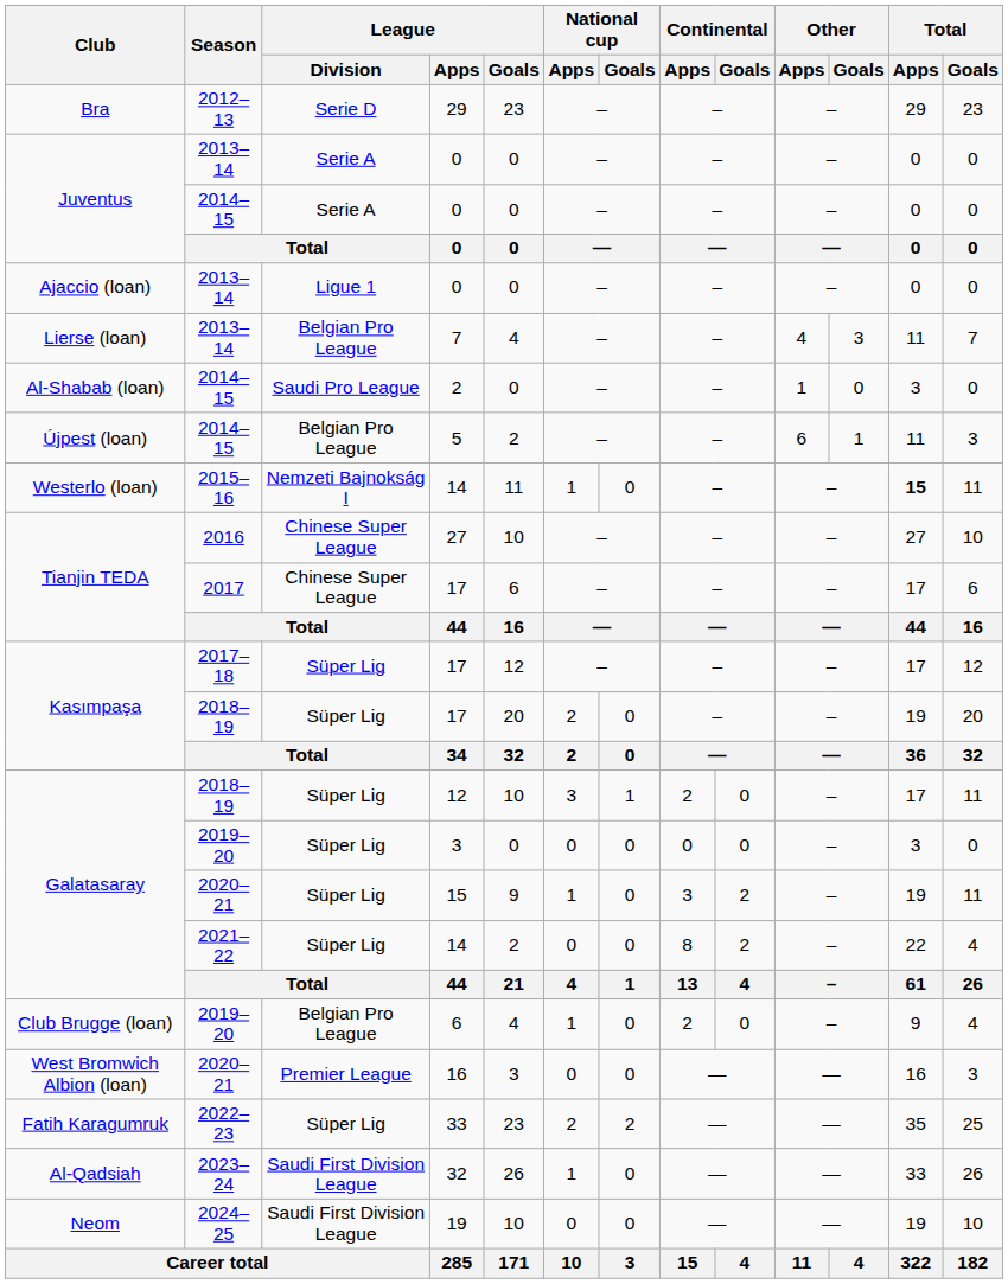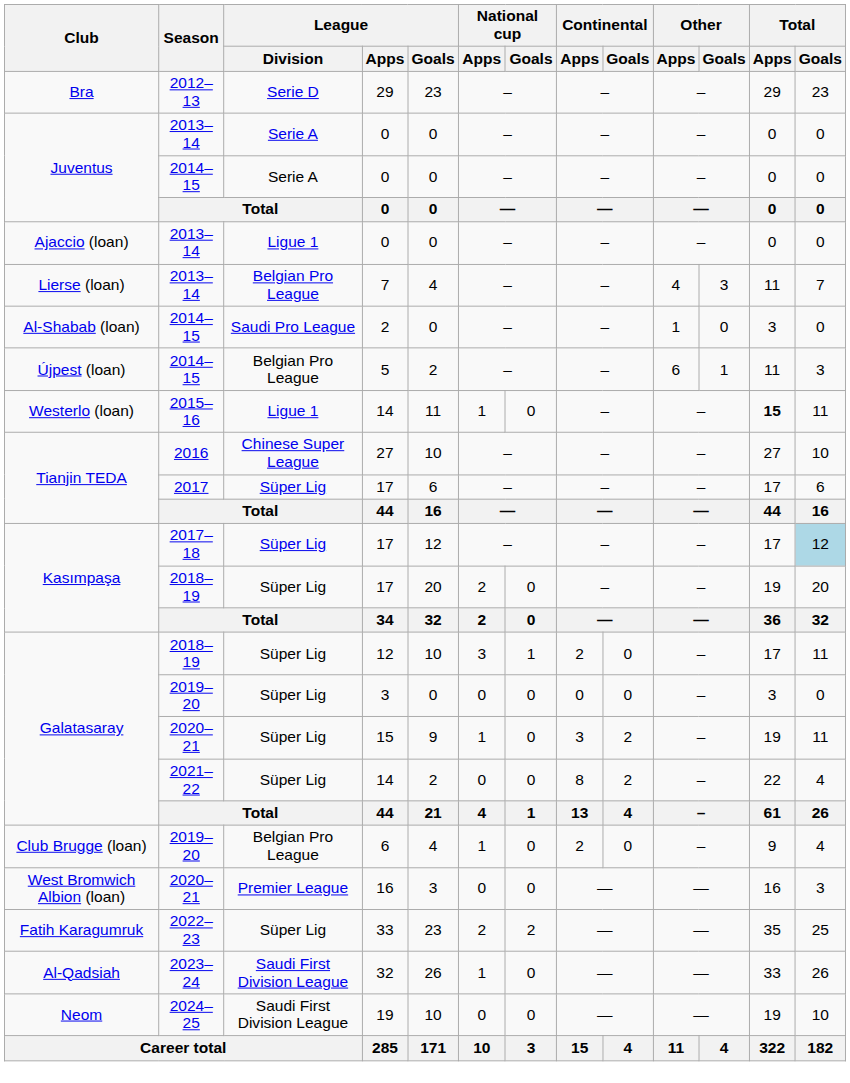 <table class="wikitable" style="text-align:center">
 <tr>
 <th rowspan="2">Club</th>
 <th rowspan="2">Season</th>
 <th colspan="3">League</th>
 <th colspan="2">National cup</th>
 <th colspan="2">Continental</th>
 <th colspan="2">Other</th>
 <th colspan="2">Total</th>
 </tr>
 <tr>
 <th>Division</th>
 <th>Apps</th>
 <th>Goals</th>
 <th>Apps</th>
 <th>Goals</th>
 <th>Apps</th>
 <th>Goals</th>
 <th>Apps</th>
 <th>Goals</th>
 <th>Apps</th>
 <th>Goals</th>
 </tr>
 <tr>
 <td><a href='#'>Bra</a></td>
 <td><a href='#'>2012–13</a></td>
 <td><a href='#'>Serie D</a></td>
 <td>29</td>
 <td>23</td>
 <td colspan="2">–</td>
 <td colspan="2">–</td>
 <td colspan="2">–</td>
 <td>29</td>
 <td>23</td>
 </tr>
 <tr>
 <td rowspan="3"><a href='#'>Juventus</a></td>
 <td><a href='#'>2013–14</a></td>
 <td><a href='#'>Serie A</a></td>
 <td>0</td>
 <td>0</td>
 <td colspan="2">–</td>
 <td colspan="2">–</td>
 <td colspan="2">–</td>
 <td>0</td>
 <td>0</td>
 </tr>
 <tr>
 <td><a href='#'>2014–15</a></td>
 <td>Serie A</td>
 <td>0</td>
 <td>0</td>
 <td colspan="2">–</td>
 <td colspan="2">–</td>
 <td colspan="2">–</td>
 <td>0</td>
 <td>0</td>
 </tr>
 <tr>
 <th colspan="2">Total</th>
 <th>0</th>
 <th>0</th>
 <th colspan=2>—</th>
 <th colspan=2>—</th>
 <th colspan=2>—</th>
 <th>0</th>
 <th>0</th>
 </tr>
 <tr>
 <td><a href='#'>Ajaccio</a> (loan)</td>
 <td><a href='#'>2013–14</a></td>
 <td><a href='#'>Ligue 1</a></td>
 <td>0</td>
 <td>0</td>
 <td colspan="2">–</td>
 <td colspan="2">–</td>
 <td colspan="2">–</td>
 <td>0</td>
 <td>0</td>
 </tr>
 <tr>
 <td><a href='#'>Lierse</a> (loan)</td>
 <td><a href='#'>2013–14</a></td>
 <td><a href='#'>Belgian Pro League</a></td>
 <td>7</td>
 <td>4</td>
 <td colspan="2">–</td>
 <td colspan="2">–</td>
 <td>4</td>
 <td>3</td>
 <td>11</td>
 <td>7</td>
 </tr>
 <tr>
 <td><a href='#'>Al-Shabab</a> (loan)</td>
 <td><a href='#'>2014–15</a></td>
 <td><a href='#'>Saudi Pro League</a></td>
 <td>2</td>
 <td>0</td>
 <td colspan="2">–</td>
 <td colspan="2">–</td>
 <td>1</td>
 <td>0</td>
 <td>3</td>
 <td>0</td>
 </tr>
 <tr>
 <td><a href='#'>Újpest</a> (loan)</td>
 <td><a href='#'>2014–15</a></td>
 <td>Belgian Pro League</td>
 <td>5</td>
 <td>2</td>
 <td colspan="2">–</td>
 <td colspan="2">–</td>
 <td>6</td>
 <td>1</td>
 <td>11</td>
 <td>3</td>
 </tr>
 <tr>
 <td><a href='#'>Westerlo</a> (loan)</td>
 <td><a href='#'>2015–16</a></td>
-<td><a href='#'>Nemzeti Bajnokság I</a></td>
+<td><a href='#'>Ligue 1</a></td>
 <td>14</td>
 <td>11</td>
 <td>1</td>
 <td>0</td>
 <td colspan="2">–</td>
 <td colspan="2">–</td>
 <td><strong>15</strong></td>
 <td>11</td>
 </tr>
 <tr>
 <td rowspan="3"><a href='#'>Tianjin TEDA</a></td>
 <td><a href='#'>2016</a></td>
 <td><a href='#'>Chinese Super League</a></td>
 <td>27</td>
 <td>10</td>
 <td colspan="2">–</td>
 <td colspan="2">–</td>
 <td colspan="2">–</td>
 <td>27</td>
 <td>10</td>
 </tr>
 <tr>
 <td><a href='#'>2017</a></td>
-<td>Chinese Super League</td>
+<td><a href='#'>Süper Lig</a></td>
 <td>17</td>
 <td>6</td>
 <td colspan="2">–</td>
 <td colspan="2">–</td>
 <td colspan="2">–</td>
 <td>17</td>
 <td>6</td>
 </tr>
 <tr>
 <th colspan="2">Total</th>
 <th>44</th>
 <th>16</th>
 <th colspan=2>—</th>
 <th colspan=2>—</th>
 <th colspan=2>—</th>
 <th>44</th>
 <th>16</th>
 </tr>
 <tr>
 <td rowspan="3"><a href='#'>Kasımpaşa</a></td>
 <td><a href='#'>2017–18</a></td>
 <td><a href='#'>Süper Lig</a></td>
 <td>17</td>
 <td>12</td>
 <td colspan="2">–</td>
 <td colspan="2">–</td>
 <td colspan="2">–</td>
 <td>17</td>
-<td>12</td>
+<td style="background: lightblue;">12</td>
 </tr>
 <tr>
 <td><a href='#'>2018–19</a></td>
 <td>Süper Lig</td>
 <td>17</td>
 <td>20</td>
 <td>2</td>
 <td>0</td>
 <td colspan="2">–</td>
 <td colspan="2">–</td>
 <td>19</td>
 <td>20</td>
 </tr>
 <tr>
 <th colspan="2">Total</th>
 <th>34</th>
 <th>32</th>
 <th>2</th>
 <th>0</th>
 <th colspan=2>—</th>
 <th colspan=2>—</th>
 <th>36</th>
 <th>32</th>
 </tr>
 <tr>
 <td rowspan="5"><a href='#'>Galatasaray</a></td>
 <td><a href='#'>2018–19</a></td>
 <td>Süper Lig</td>
 <td>12</td>
 <td>10</td>
 <td>3</td>
 <td>1</td>
 <td>2</td>
 <td>0</td>
 <td colspan="2">–</td>
 <td>17</td>
 <td>11</td>
 </tr>
 <tr>
 <td><a href='#'>2019–20</a></td>
 <td>Süper Lig</td>
 <td>3</td>
 <td>0</td>
 <td>0</td>
 <td>0</td>
 <td>0</td>
 <td>0</td>
 <td colspan="2">–</td>
 <td>3</td>
 <td>0</td>
 </tr>
 <tr>
 <td><a href='#'>2020–21</a></td>
 <td>Süper Lig</td>
 <td>15</td>
 <td>9</td>
 <td>1</td>
 <td>0</td>
 <td>3</td>
 <td>2</td>
 <td colspan="2">–</td>
 <td>19</td>
 <td>11</td>
 </tr>
 <tr>
 <td><a href='#'>2021–22</a></td>
 <td>Süper Lig</td>
 <td>14</td>
 <td>2</td>
 <td>0</td>
 <td>0</td>
 <td>8</td>
 <td>2</td>
 <td colspan="2">–</td>
 <td>22</td>
 <td>4</td>
 </tr>
 <tr>
 <th colspan="2">Total</th>
 <th>44</th>
 <th>21</th>
 <th>4</th>
 <th>1</th>
 <th>13</th>
 <th>4</th>
 <th colspan="2">–</th>
 <th>61</th>
 <th>26</th>
 </tr>
 <tr>
 <td><a href='#'>Club Brugge</a> (loan)</td>
 <td><a href='#'>2019–20</a></td>
 <td>Belgian Pro League</td>
 <td>6</td>
 <td>4</td>
 <td>1</td>
 <td>0</td>
 <td>2</td>
 <td>0</td>
 <td colspan="2">–</td>
 <td>9</td>
 <td>4</td>
 </tr>
 <tr>
 <td><a href='#'>West Bromwich Albion</a> (loan)</td>
 <td><a href='#'>2020–21</a></td>
 <td><a href='#'>Premier League</a></td>
 <td>16</td>
 <td>3</td>
 <td>0</td>
 <td>0</td>
 <td colspan=2>—</td>
 <td colspan=2>—</td>
 <td>16</td>
 <td>3</td>
 </tr>
 <tr>
 <td><a href='#'>Fatih Karagumruk</a></td>
 <td><a href='#'>2022–23</a></td>
 <td>Süper Lig</td>
 <td>33</td>
 <td>23</td>
 <td>2</td>
 <td>2</td>
 <td colspan=2>—</td>
 <td colspan=2>—</td>
 <td>35</td>
 <td>25</td>
 </tr>
 <tr>
 <td><a href='#'>Al-Qadsiah</a></td>
 <td><a href='#'>2023–24</a></td>
 <td><a href='#'>Saudi First Division League</a></td>
 <td>32</td>
 <td>26</td>
 <td>1</td>
 <td>0</td>
 <td colspan="2">—</td>
 <td colspan="2">—</td>
 <td>33</td>
 <td>26</td>
 </tr>
 <tr>
 <td><a href='#'>Neom</a></td>
 <td><a href='#'>2024–25</a></td>
 <td>Saudi First Division League</td>
 <td>19</td>
 <td>10</td>
 <td>0</td>
 <td>0</td>
 <td colspan="2">—</td>
 <td colspan="2">—</td>
 <td>19</td>
 <td>10</td>
 </tr>
 <tr>
 <th colspan="3">Career total</th>
 <th>285</th>
 <th>171</th>
 <th>10</th>
 <th>3</th>
 <th>15</th>
 <th>4</th>
 <th>11</th>
 <th>4</th>
 <th>322</th>
 <th>182</th>
 </tr>
 </table>
